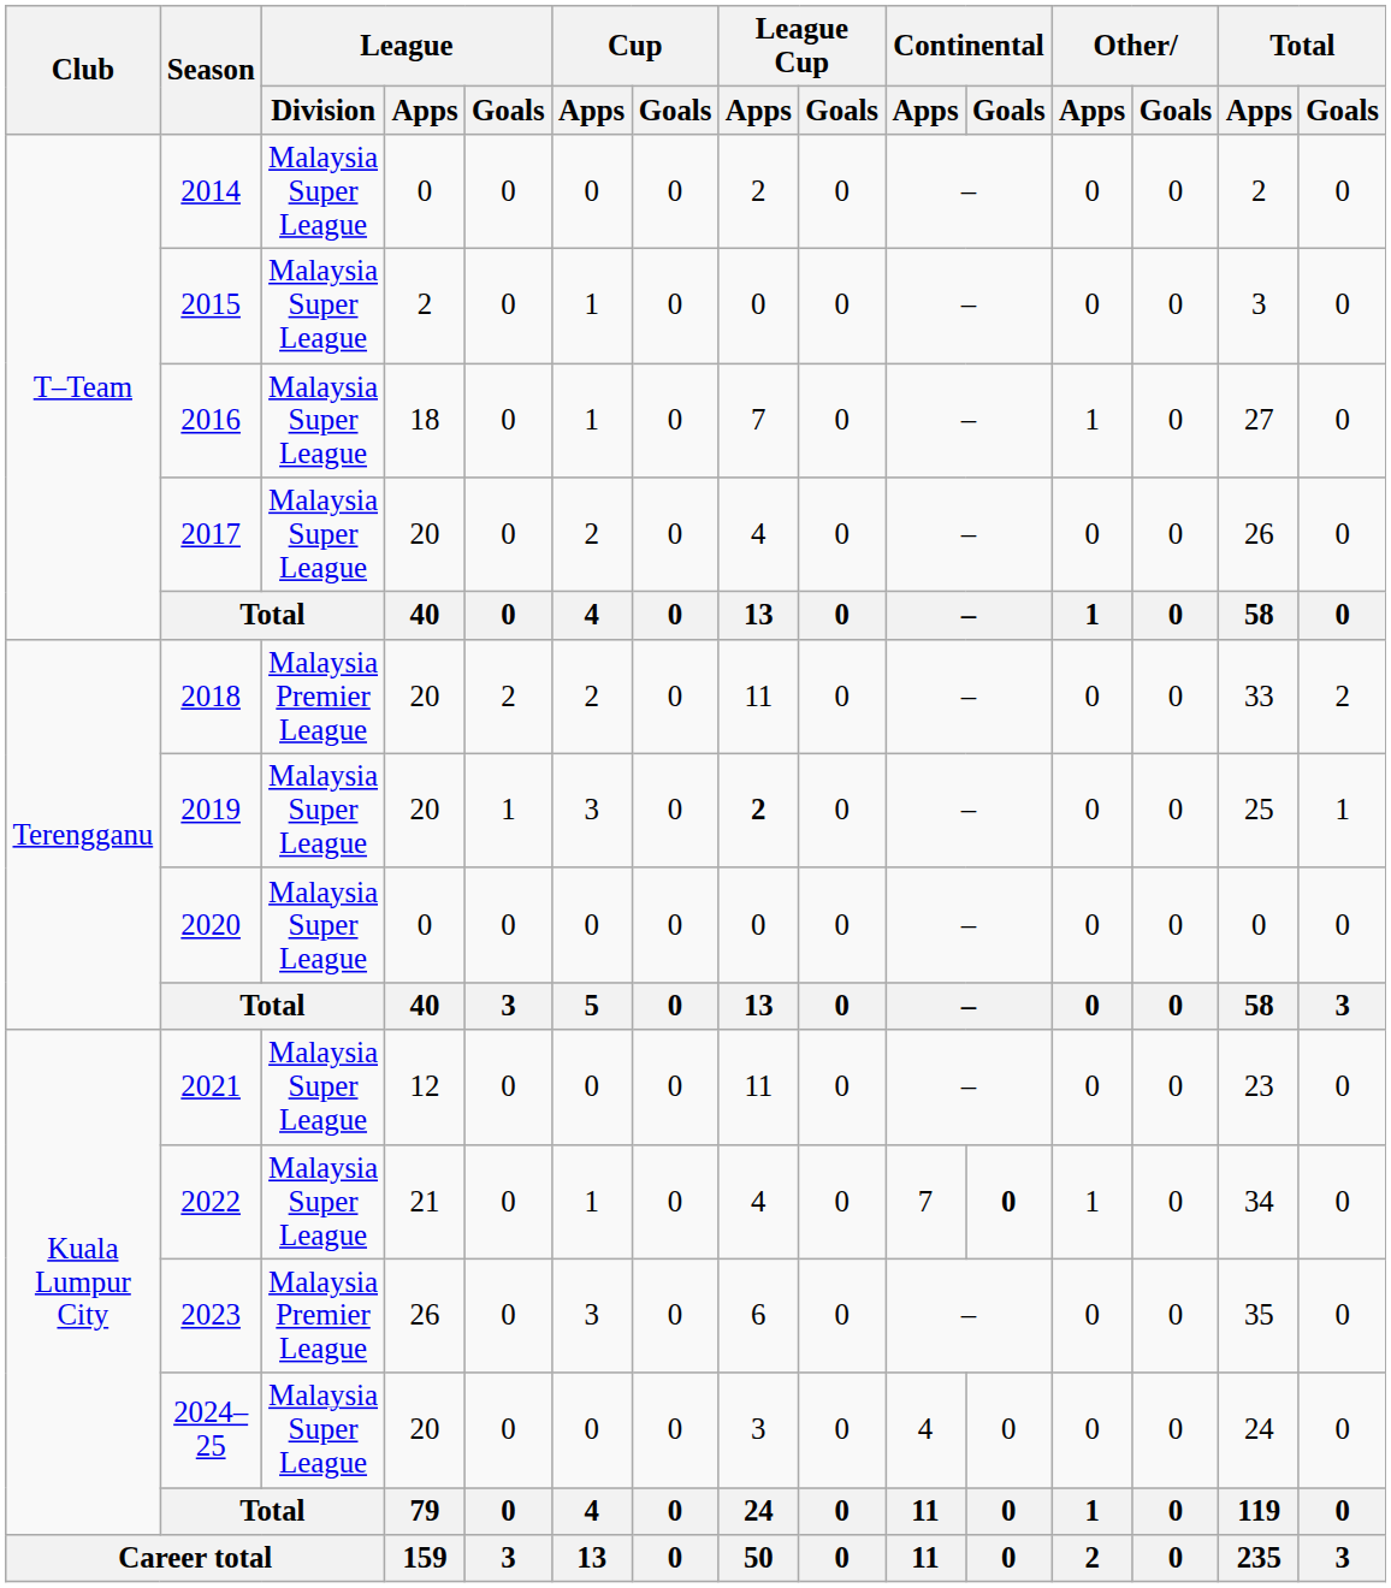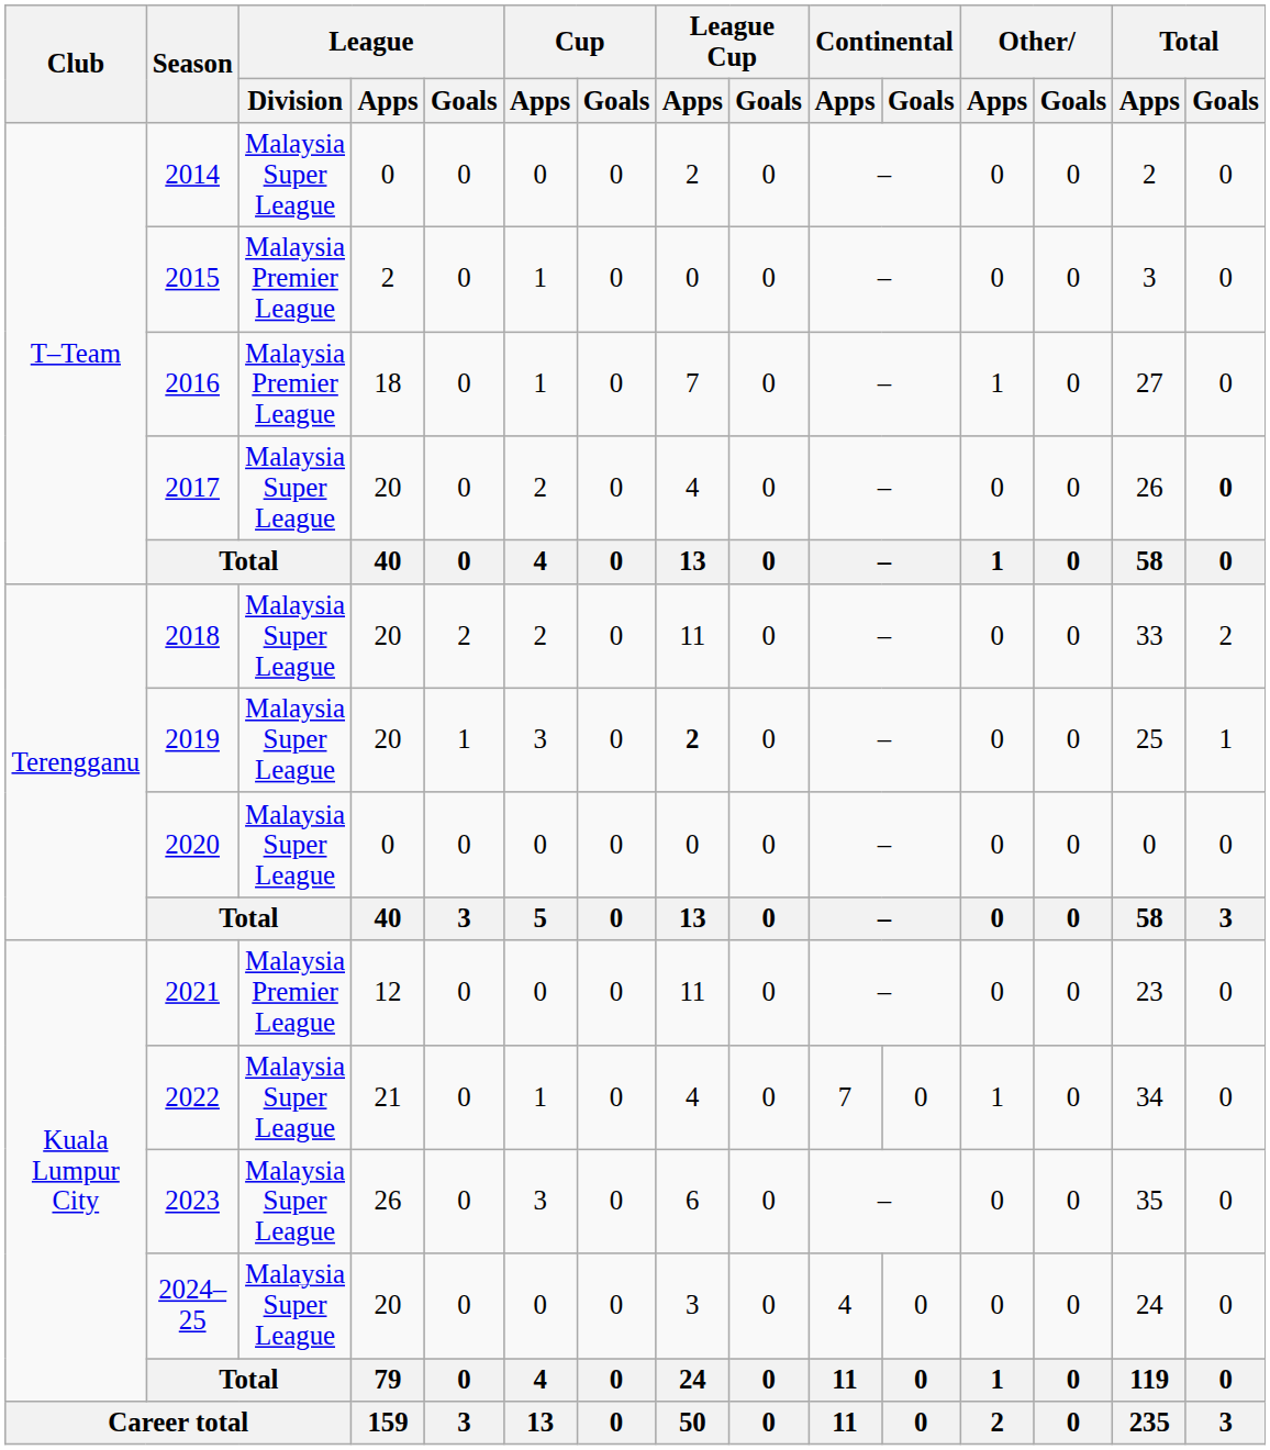 <table class=wikitable style=text-align:center>
 <tr>
 <th rowspan="2">Club</th>
 <th rowspan="2">Season</th>
 <th colspan="3">League</th>
 <th colspan="2">Cup</th>
 <th colspan="2">League Cup</th>
 <th colspan="2">Continental</th>
 <th colspan="2">Other/</th>
 <th colspan="2">Total</th>
 </tr>
 <tr>
 <th>Division</th>
 <th>Apps</th>
 <th>Goals</th>
 <th>Apps</th>
 <th>Goals</th>
 <th>Apps</th>
 <th>Goals</th>
 <th>Apps</th>
 <th>Goals</th>
 <th>Apps</th>
 <th>Goals</th>
 <th>Apps</th>
 <th>Goals</th>
 </tr>
 <tr>
 <td rowspan="5" valign="center"><a href='#'>T–Team</a></td>
 <td><a href='#'>2014</a></td>
 <td><a href='#'>Malaysia Super League</a></td>
 <td>0</td>
 <td>0</td>
 <td>0</td>
 <td>0</td>
 <td>2</td>
 <td>0</td>
 <td colspan="2">–</td>
 <td>0</td>
 <td>0</td>
 <td>2</td>
 <td>0</td>
 </tr>
 <tr>
 <td><a href='#'>2015</a></td>
-<td><a href='#'>Malaysia Super League</a></td>
+<td><a href='#'>Malaysia Premier League</a></td>
 <td>2</td>
 <td>0</td>
 <td>1</td>
 <td>0</td>
 <td>0</td>
 <td>0</td>
 <td colspan="2">–</td>
 <td>0</td>
 <td>0</td>
 <td>3</td>
 <td>0</td>
 </tr>
 <tr>
 <td><a href='#'>2016</a></td>
-<td><a href='#'>Malaysia Super League</a></td>
+<td><a href='#'>Malaysia Premier League</a></td>
 <td>18</td>
 <td>0</td>
 <td>1</td>
 <td>0</td>
 <td>7</td>
 <td>0</td>
 <td colspan="2">–</td>
 <td>1</td>
 <td>0</td>
 <td>27</td>
 <td>0</td>
 </tr>
 <tr>
 <td><a href='#'>2017</a></td>
 <td><a href='#'>Malaysia Super League</a></td>
 <td>20</td>
 <td>0</td>
 <td>2</td>
 <td>0</td>
 <td>4</td>
 <td>0</td>
 <td colspan="2">–</td>
 <td>0</td>
 <td>0</td>
 <td>26</td>
-<td>0</td>
+<td><strong>0</strong></td>
 </tr>
 <tr>
 <th colspan="2">Total</th>
 <th>40</th>
 <th>0</th>
 <th>4</th>
 <th>0</th>
 <th>13</th>
 <th>0</th>
 <th colspan="2">–</th>
 <th>1</th>
 <th>0</th>
 <th>58</th>
 <th>0</th>
 </tr>
 <tr>
 <td rowspan="4" valign="center"><a href='#'>Terengganu</a></td>
 <td><a href='#'>2018</a></td>
-<td><a href='#'>Malaysia Premier League</a></td>
+<td><a href='#'>Malaysia Super League</a></td>
 <td>20</td>
 <td>2</td>
 <td>2</td>
 <td>0</td>
 <td>11</td>
 <td>0</td>
 <td colspan="2">–</td>
 <td>0</td>
 <td>0</td>
 <td>33</td>
 <td>2</td>
 </tr>
 <tr>
 <td><a href='#'>2019</a></td>
 <td><a href='#'>Malaysia Super League</a></td>
 <td>20</td>
 <td>1</td>
 <td>3</td>
 <td>0</td>
 <td><strong>2</strong></td>
 <td>0</td>
 <td colspan="2">–</td>
 <td>0</td>
 <td>0</td>
 <td>25</td>
 <td>1</td>
 </tr>
 <tr>
 <td><a href='#'>2020</a></td>
 <td><a href='#'>Malaysia Super League</a></td>
 <td>0</td>
 <td>0</td>
 <td>0</td>
 <td>0</td>
 <td>0</td>
 <td>0</td>
 <td colspan="2">–</td>
 <td>0</td>
 <td>0</td>
 <td>0</td>
 <td>0</td>
 </tr>
 <tr>
 <th colspan="2">Total</th>
 <th>40</th>
 <th>3</th>
 <th>5</th>
 <th>0</th>
 <th>13</th>
 <th>0</th>
 <th colspan="2">–</th>
 <th>0</th>
 <th>0</th>
 <th>58</th>
 <th>3</th>
 </tr>
 <tr>
 <td rowspan="5" valign="center"><a href='#'>Kuala Lumpur City</a></td>
 <td><a href='#'>2021</a></td>
-<td><a href='#'>Malaysia Super League</a></td>
+<td><a href='#'>Malaysia Premier League</a></td>
 <td>12</td>
 <td>0</td>
 <td>0</td>
 <td>0</td>
 <td>11</td>
 <td>0</td>
 <td colspan="2">–</td>
 <td>0</td>
 <td>0</td>
 <td>23</td>
 <td>0</td>
 </tr>
 <tr>
 <td><a href='#'>2022</a></td>
 <td><a href='#'>Malaysia Super League</a></td>
 <td>21</td>
 <td>0</td>
 <td>1</td>
 <td>0</td>
 <td>4</td>
 <td>0</td>
 <td>7</td>
-<td><strong>0</strong></td>
+<td>0</td>
 <td>1</td>
 <td>0</td>
 <td>34</td>
 <td>0</td>
 </tr>
 <tr>
 <td><a href='#'>2023</a></td>
-<td><a href='#'>Malaysia Premier League</a></td>
+<td><a href='#'>Malaysia Super League</a></td>
 <td>26</td>
 <td>0</td>
 <td>3</td>
 <td>0</td>
 <td>6</td>
 <td>0</td>
 <td colspan="2">–</td>
 <td>0</td>
 <td>0</td>
 <td>35</td>
 <td>0</td>
 </tr>
 <tr>
 <td><a href='#'>2024–25</a></td>
 <td><a href='#'>Malaysia Super League</a></td>
 <td>20</td>
 <td>0</td>
 <td>0</td>
 <td>0</td>
 <td>3</td>
 <td>0</td>
 <td>4</td>
 <td>0</td>
 <td>0</td>
 <td>0</td>
 <td>24</td>
 <td>0</td>
 </tr>
 <tr>
 <th colspan="2">Total</th>
 <th>79</th>
 <th>0</th>
 <th>4</th>
 <th>0</th>
 <th>24</th>
 <th>0</th>
 <th>11</th>
 <th>0</th>
 <th>1</th>
 <th>0</th>
 <th>119</th>
 <th>0</th>
 </tr>
 <tr>
 <th colspan=3>Career total</th>
 <th>159</th>
 <th>3</th>
 <th>13</th>
 <th>0</th>
 <th>50</th>
 <th>0</th>
 <th>11</th>
 <th>0</th>
 <th>2</th>
 <th>0</th>
 <th>235</th>
 <th>3</th>
 </tr>
 </table>
